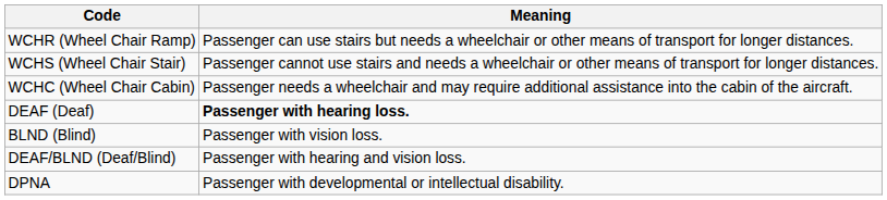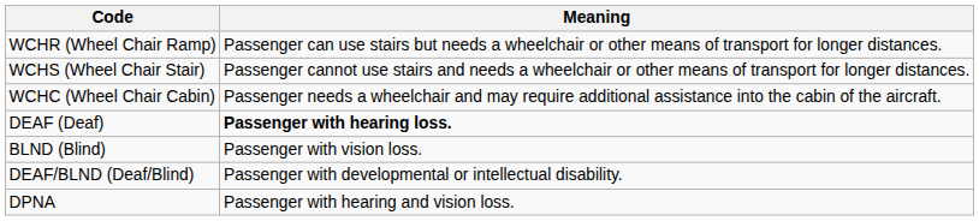 <table class="wikitable">
 <tr>
 <th>Code</th>
 <th>Meaning</th>
 </tr>
 <tr>
 <td>WCHR (Wheel Chair Ramp)</td>
 <td>Passenger can use stairs but needs a wheelchair or other means of transport for longer distances.</td>
 </tr>
 <tr>
 <td>WCHS (Wheel Chair Stair)</td>
 <td>Passenger cannot use stairs and needs a wheelchair or other means of transport for longer distances.</td>
 </tr>
 <tr>
 <td>WCHC (Wheel Chair Cabin)</td>
 <td>Passenger needs a wheelchair and may require additional assistance into the cabin of the aircraft.</td>
 </tr>
 <tr>
 <td>DEAF (Deaf)</td>
 <td><strong>Passenger with hearing loss.</strong></td>
 </tr>
 <tr>
 <td>BLND (Blind)</td>
 <td>Passenger with vision loss.</td>
 </tr>
 <tr>
 <td>DEAF/BLND (Deaf/Blind)</td>
-<td>Passenger with hearing and vision loss.</td>
+<td>Passenger with developmental or intellectual disability.</td>
 </tr>
 <tr>
 <td>DPNA</td>
-<td>Passenger with developmental or intellectual disability.</td>
+<td>Passenger with hearing and vision loss.</td>
 </tr>
 </table>
